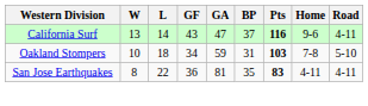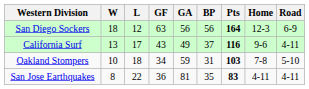 <table class="wikitable" width="470" style="font-size:95%; text-align:center">
 <tr>
 <th width="30%">Western Division</th>
 <th width="7.5%">W</th>
 <th width="7.5%">L</th>
 <th width="7.5%">GF</th>
 <th width="7.5%">GA</th>
 <th width="7.5%">BP</th>
 <th width="7.5%">Pts</th>
 <th width="7.5%">Home</th>
 <th width="7.5%">Road</th>
 </tr>
 <tr bgcolor=#ccffcc>
+<td><a href='#'>San Diego Sockers</a></td>
+<td>18</td>
+<td>12</td>
+<td>63</td>
+<td>56</td>
+<td>56</td>
+<td><strong>164</strong></td>
+<td>12-3</td>
+<td>6-9</td>
+</tr>
+<tr bgcolor=#ccffcc>
 <td><a href='#'>California Surf</a></td>
 <td>13</td>
-<td>14</td>
+<td>17</td>
 <td>43</td>
-<td>47</td>
+<td>49</td>
 <td>37</td>
 <td><strong>116</strong></td>
 <td>9-6</td>
 <td>4-11</td>
 </tr>
 <tr>
 <td><a href='#'>Oakland Stompers</a></td>
 <td>10</td>
 <td>18</td>
 <td>34</td>
 <td>59</td>
 <td>31</td>
 <td><strong>103</strong></td>
 <td>7-8</td>
 <td>5-10</td>
 </tr>
 <tr>
 <td><a href='#'>San Jose Earthquakes</a></td>
 <td>8</td>
 <td>22</td>
 <td>36</td>
 <td>81</td>
 <td>35</td>
 <td><strong>83</strong></td>
 <td>4-11</td>
 <td>4-11</td>
 </tr>
 </table>
